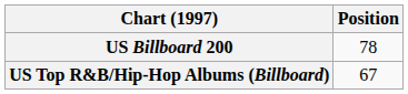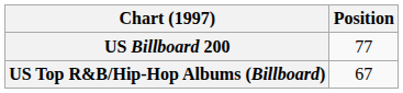 <table class="wikitable sortable plainrowheaders" style="text-align:center">
 <tr>
 <th scope="col">Chart (1997)</th>
 <th scope="col">Position</th>
 </tr>
 <tr>
 <th scope="row">US <em>Billboard</em> 200</th>
-<td>78</td>
+<td>77</td>
 </tr>
 <tr>
 <th scope="row">US Top R&B/Hip-Hop Albums (<em>Billboard</em>)</th>
 <td>67</td>
 </tr>
 </table>
